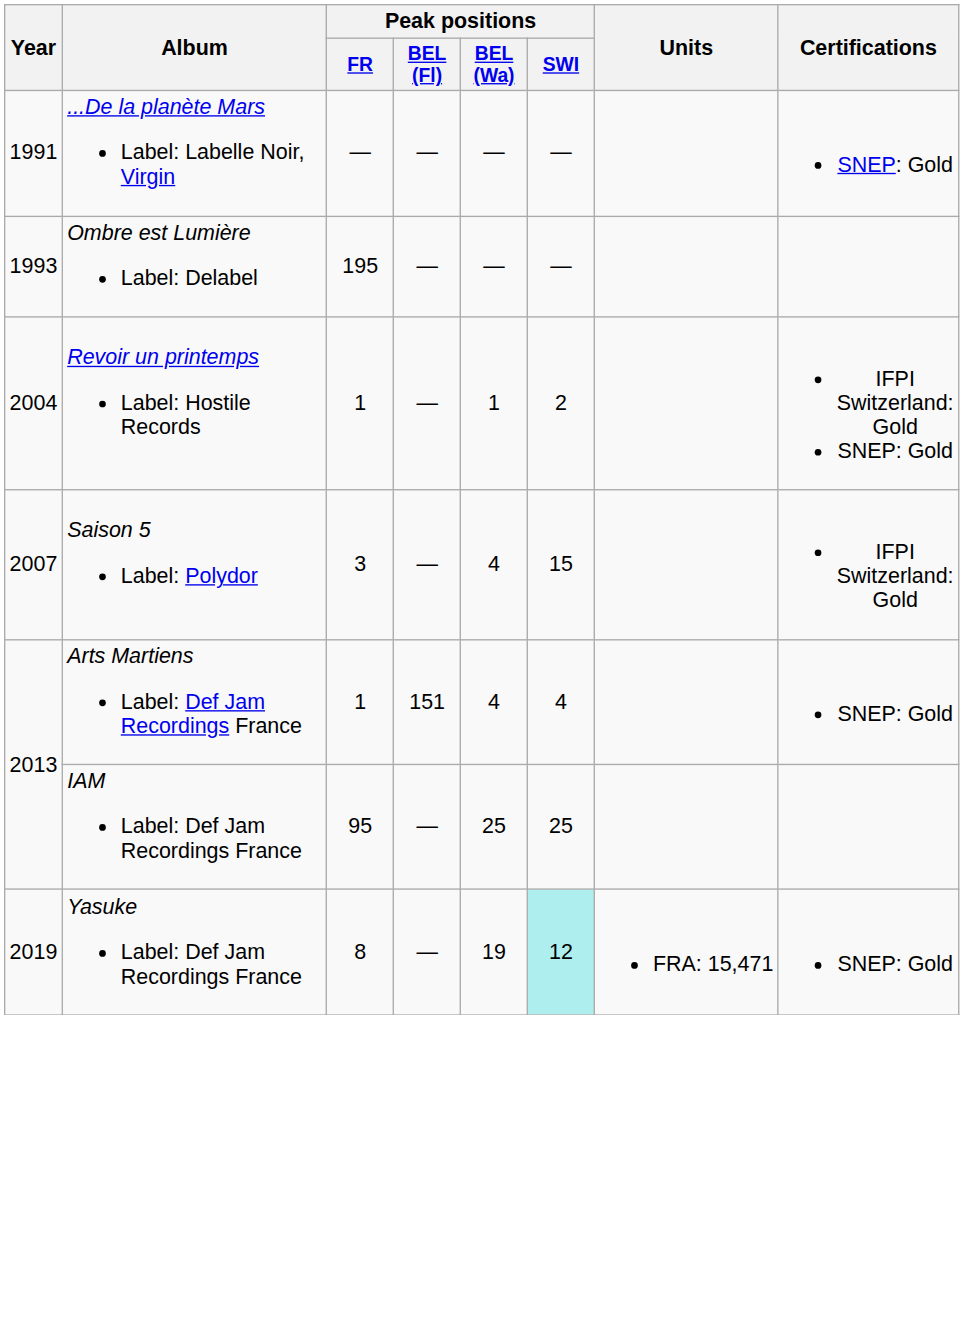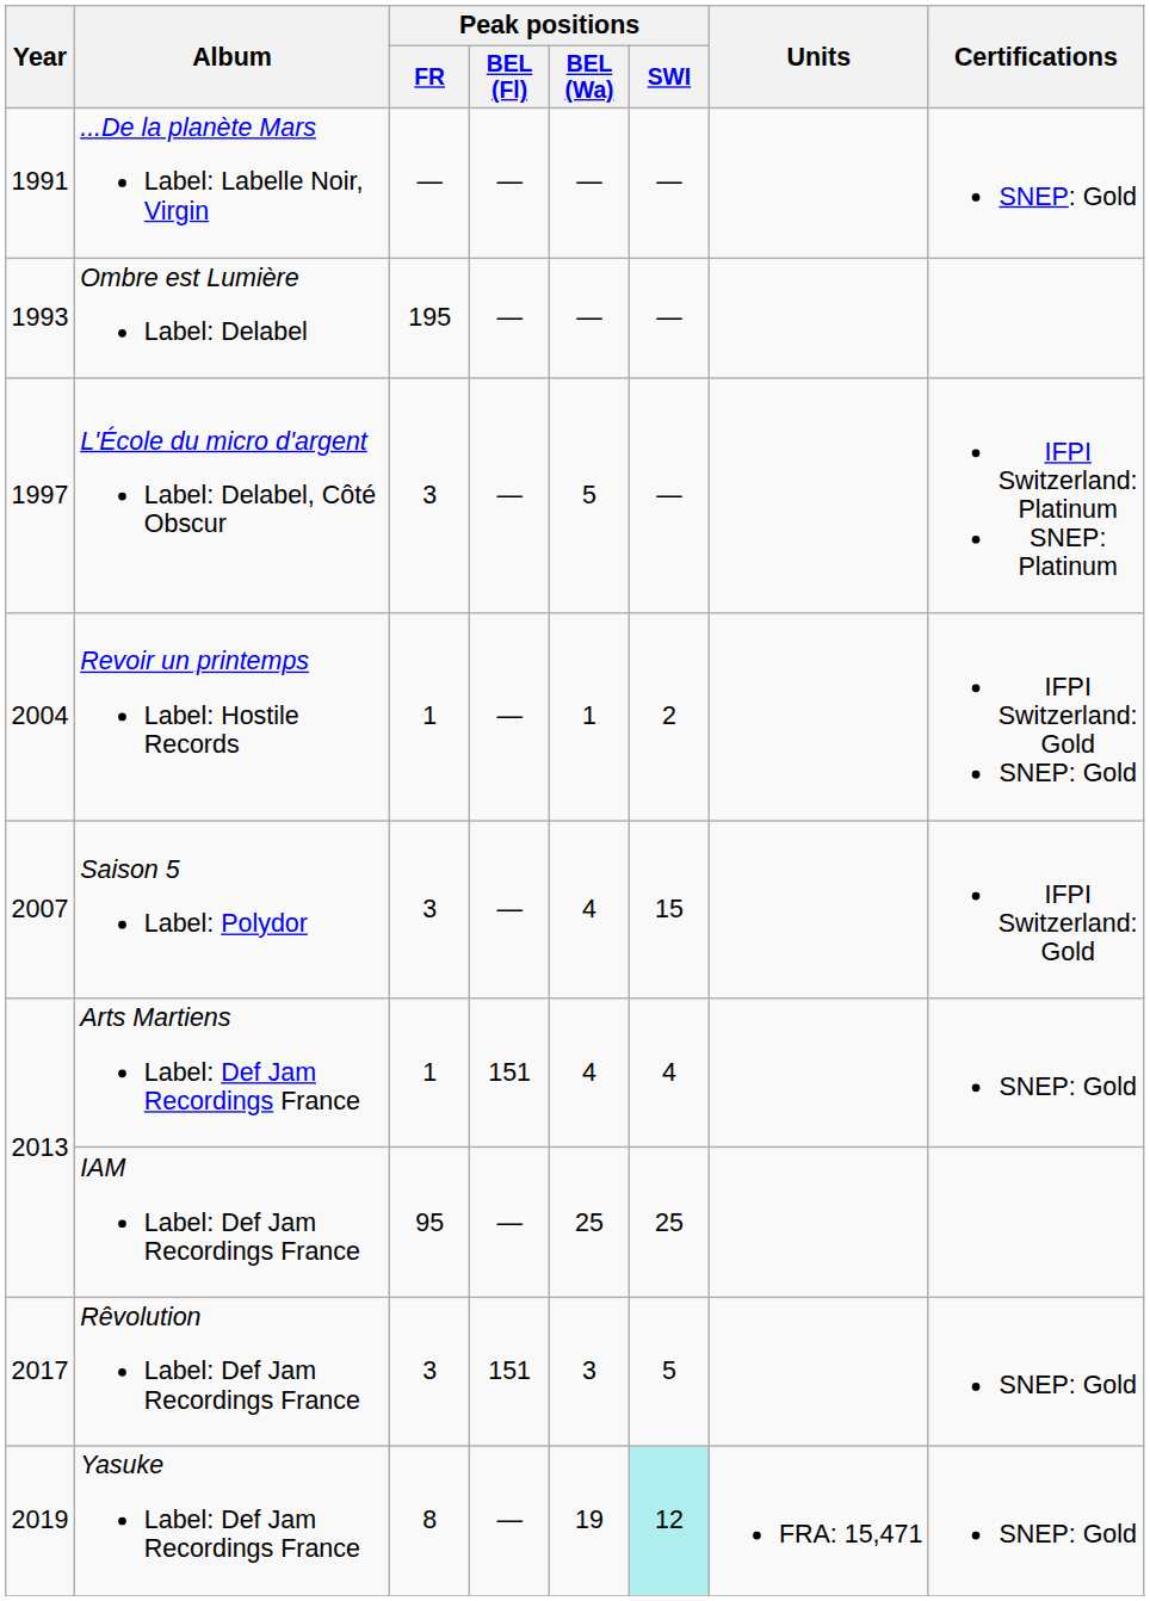 <table class="wikitable">
 <tr>
 <th align="center" rowspan=2 width="10">Year</th>
 <th align="center" rowspan=2 width="190">Album</th>
 <th align="center" colspan=4 width="30">Peak positions</th>
 <th rowspan="2">Units</th>
 <th align="center" rowspan=2 width="120">Certifications</th>
 </tr>
 <tr>
 <th scope="col" style="width:3em;font-size:90%;"><a href='#'>FR</a><br></th>
 <th scope="col" style="width:3em;font-size:90%;"><a href='#'>BEL <br>(Fl)</a><br></th>
 <th scope="col" style="width:3em;font-size:90%;"><a href='#'>BEL <br>(Wa)</a><br></th>
 <th scope="col" style="width:3em;font-size:90%;"><a href='#'>SWI</a><br></th>
 </tr>
 <tr>
 <td align="center">1991</td>
 <td><em><a href='#'>...De la planète Mars</a></em><br><ul><li>Label: Labelle Noir, <a href='#'>Virgin</a></li></ul></td>
 <td align="center">—</td>
 <td align="center">—</td>
 <td align="center">—</td>
 <td align="center">—</td>
 <td></td>
 <td align="center"><br><ul><li><a href='#'>SNEP</a>: Gold</li></ul></td>
 </tr>
 <tr>
 <td align="center">1993</td>
 <td><em>Ombre est Lumière</em><br><ul><li>Label: Delabel</li></ul></td>
 <td align="center">195</td>
 <td align="center">—</td>
 <td align="center">—</td>
 <td align="center">—</td>
 <td></td>
 <td align="center"></td>
+</tr>
+<tr>
+<td align="center">1997</td>
+<td><em><a href='#'>L'École du micro d'argent</a></em><br><ul><li>Label: Delabel, Côté Obscur</li></ul></td>
+<td align="center">3</td>
+<td align="center">—</td>
+<td align="center">5</td>
+<td align="center">—</td>
+<td></td>
+<td align="center"><br><ul><li><a href='#'>IFPI</a> Switzerland: Platinum</li><li>SNEP: Platinum</li></ul></td>
 </tr>
 <tr>
 <td align="center">2004</td>
 <td><em><a href='#'>Revoir un printemps</a></em><br><ul><li>Label: Hostile Records</li></ul></td>
 <td align="center">1</td>
 <td align="center">—</td>
 <td align="center">1</td>
 <td align="center">2</td>
 <td></td>
 <td align="center"><br><ul><li>IFPI Switzerland: Gold</li><li>SNEP: Gold</li></ul></td>
 </tr>
 <tr>
 <td align="center">2007</td>
 <td><em>Saison 5</em><br><ul><li>Label: <a href='#'>Polydor</a></li></ul></td>
 <td align="center">3</td>
 <td align="center">—</td>
 <td align="center">4</td>
 <td align="center">15</td>
 <td></td>
 <td align="center"><br><ul><li>IFPI Switzerland: Gold</li></ul></td>
 </tr>
 <tr>
 <td align="center" rowspan=2>2013</td>
 <td><em>Arts Martiens</em><br><ul><li>Label: <a href='#'>Def Jam Recordings</a> France</li></ul></td>
 <td align="center">1</td>
 <td align="center">151</td>
 <td align="center">4</td>
 <td align="center">4</td>
 <td></td>
 <td align="center"><br><ul><li>SNEP: Gold</li></ul></td>
 </tr>
 <tr>
 <td><em>IAM</em><br><ul><li>Label: Def Jam Recordings France</li></ul></td>
 <td align="center">95</td>
 <td align="center">—</td>
 <td align="center">25</td>
 <td align="center">25</td>
 <td></td>
 <td align="center"></td>
 </tr>
 <tr>
+<td align="center">2017</td>
+<td><em>Rêvolution</em><br><ul><li>Label: Def Jam Recordings France</li></ul></td>
+<td align="center">3</td>
+<td align="center">151</td>
+<td align="center">3</td>
+<td align="center">5</td>
+<td></td>
+<td align="center"><br><ul><li>SNEP: Gold</li></ul></td>
+</tr>
+<tr>
 <td align="center">2019</td>
 <td><em>Yasuke</em><br><ul><li>Label: Def Jam Recordings France</li></ul></td>
 <td align="center">8</td>
 <td align="center">—</td>
 <td align="center">19</td>
 <td align="center" style="background: paleturquoise;">12</td>
 <td><br><ul><li>FRA: 15,471</li></ul></td>
 <td align="center"><br><ul><li>SNEP: Gold</li></ul></td>
 </tr>
 </table>
